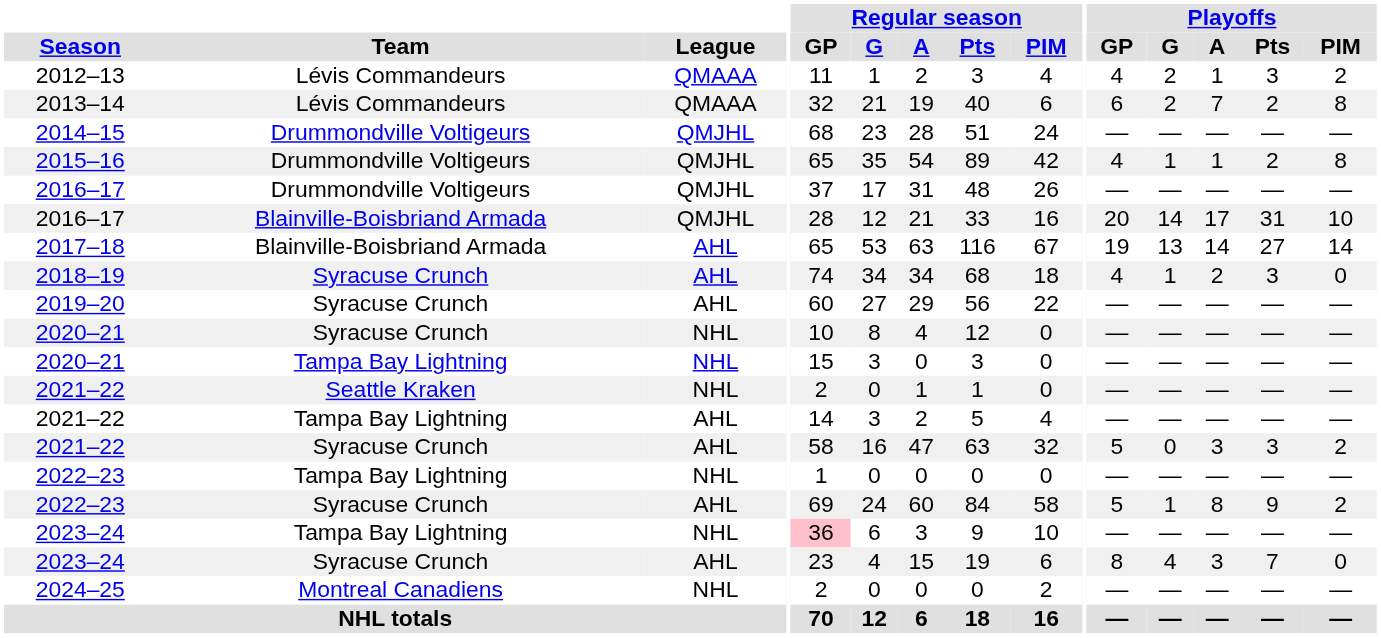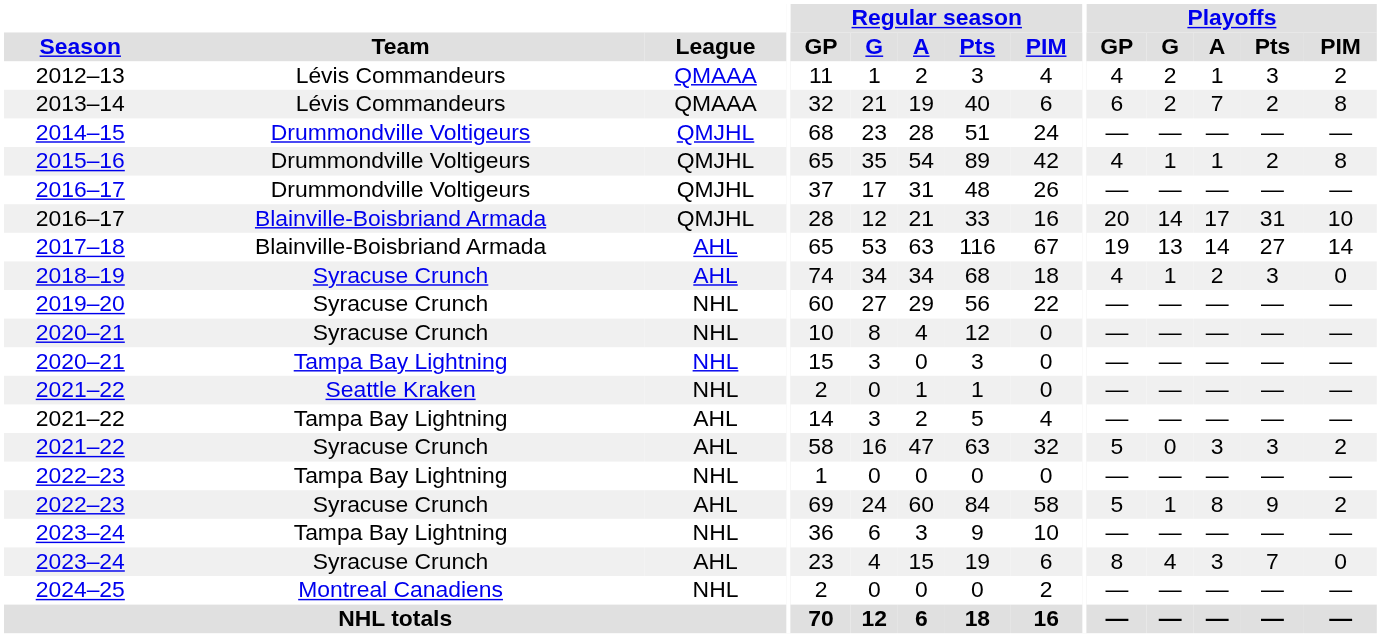 <table border="0" cellpadding="1" cellspacing="0" style="text-align:center; width:60em">
 <tr bgcolor="#e0e0e0">
 <th colspan="3" bgcolor="#ffffff"></th>
 <th rowspan="99" bgcolor="#ffffff"></th>
 <th colspan="5"><a href='#'>Regular season</a></th>
 <th rowspan="99" bgcolor="#ffffff"></th>
 <th colspan="5"><a href='#'>Playoffs</a></th>
 </tr>
 <tr bgcolor="#e0e0e0">
 <th><a href='#'>Season</a></th>
 <th>Team</th>
 <th>League</th>
 <th>GP</th>
 <th><a href='#'>G</a></th>
 <th><a href='#'>A</a></th>
 <th><a href='#'>Pts</a></th>
 <th><a href='#'>PIM</a></th>
 <th>GP</th>
 <th>G</th>
 <th>A</th>
 <th>Pts</th>
 <th>PIM</th>
 </tr>
 <tr>
 <td>2012–13</td>
 <td>Lévis Commandeurs</td>
 <td><a href='#'>QMAAA</a></td>
 <td>11</td>
 <td>1</td>
 <td>2</td>
 <td>3</td>
 <td>4</td>
 <td>4</td>
 <td>2</td>
 <td>1</td>
 <td>3</td>
 <td>2</td>
 </tr>
 <tr bgcolor="#f0f0f0">
 <td>2013–14</td>
 <td>Lévis Commandeurs</td>
 <td>QMAAA</td>
 <td>32</td>
 <td>21</td>
 <td>19</td>
 <td>40</td>
 <td>6</td>
 <td>6</td>
 <td>2</td>
 <td>7</td>
 <td>2</td>
 <td>8</td>
 </tr>
 <tr>
 <td><a href='#'>2014–15</a></td>
 <td><a href='#'>Drummondville Voltigeurs</a></td>
 <td><a href='#'>QMJHL</a></td>
 <td>68</td>
 <td>23</td>
 <td>28</td>
 <td>51</td>
 <td>24</td>
 <td>—</td>
 <td>—</td>
 <td>—</td>
 <td>—</td>
 <td>—</td>
 </tr>
 <tr bgcolor="#f0f0f0">
 <td><a href='#'>2015–16</a></td>
 <td>Drummondville Voltigeurs</td>
 <td>QMJHL</td>
 <td>65</td>
 <td>35</td>
 <td>54</td>
 <td>89</td>
 <td>42</td>
 <td>4</td>
 <td>1</td>
 <td>1</td>
 <td>2</td>
 <td>8</td>
 </tr>
 <tr>
 <td><a href='#'>2016–17</a></td>
 <td>Drummondville Voltigeurs</td>
 <td>QMJHL</td>
 <td>37</td>
 <td>17</td>
 <td>31</td>
 <td>48</td>
 <td>26</td>
 <td>—</td>
 <td>—</td>
 <td>—</td>
 <td>—</td>
 <td>—</td>
 </tr>
 <tr bgcolor="#f0f0f0">
 <td>2016–17</td>
 <td><a href='#'>Blainville-Boisbriand Armada</a></td>
 <td>QMJHL</td>
 <td>28</td>
 <td>12</td>
 <td>21</td>
 <td>33</td>
 <td>16</td>
 <td>20</td>
 <td>14</td>
 <td>17</td>
 <td>31</td>
 <td>10</td>
 </tr>
 <tr>
 <td><a href='#'>2017–18</a></td>
 <td>Blainville-Boisbriand Armada</td>
 <td><a href='#'>AHL</a></td>
 <td>65</td>
 <td>53</td>
 <td>63</td>
 <td>116</td>
 <td>67</td>
 <td>19</td>
 <td>13</td>
 <td>14</td>
 <td>27</td>
 <td>14</td>
 </tr>
 <tr bgcolor="#f0f0f0">
 <td><a href='#'>2018–19</a></td>
 <td><a href='#'>Syracuse Crunch</a></td>
 <td><a href='#'>AHL</a></td>
 <td>74</td>
 <td>34</td>
 <td>34</td>
 <td>68</td>
 <td>18</td>
 <td>4</td>
 <td>1</td>
 <td>2</td>
 <td>3</td>
 <td>0</td>
 </tr>
 <tr>
 <td><a href='#'>2019–20</a></td>
 <td>Syracuse Crunch</td>
-<td>AHL</td>
+<td>NHL</td>
 <td>60</td>
 <td>27</td>
 <td>29</td>
 <td>56</td>
 <td>22</td>
 <td>—</td>
 <td>—</td>
 <td>—</td>
 <td>—</td>
 <td>—</td>
 </tr>
 <tr bgcolor="#f0f0f0">
 <td><a href='#'>2020–21</a></td>
 <td>Syracuse Crunch</td>
 <td>NHL</td>
 <td>10</td>
 <td>8</td>
 <td>4</td>
 <td>12</td>
 <td>0</td>
 <td>—</td>
 <td>—</td>
 <td>—</td>
 <td>—</td>
 <td>—</td>
 </tr>
 <tr>
 <td><a href='#'>2020–21</a></td>
 <td><a href='#'>Tampa Bay Lightning</a></td>
 <td><a href='#'>NHL</a></td>
 <td>15</td>
 <td>3</td>
 <td>0</td>
 <td>3</td>
 <td>0</td>
 <td>—</td>
 <td>—</td>
 <td>—</td>
 <td>—</td>
 <td>—</td>
 </tr>
 <tr bgcolor="#f0f0f0">
 <td><a href='#'>2021–22</a></td>
 <td><a href='#'>Seattle Kraken</a></td>
 <td>NHL</td>
 <td>2</td>
 <td>0</td>
 <td>1</td>
 <td>1</td>
 <td>0</td>
 <td>—</td>
 <td>—</td>
 <td>—</td>
 <td>—</td>
 <td>—</td>
 </tr>
 <tr>
 <td>2021–22</td>
 <td>Tampa Bay Lightning</td>
 <td>AHL</td>
 <td>14</td>
 <td>3</td>
 <td>2</td>
 <td>5</td>
 <td>4</td>
 <td>—</td>
 <td>—</td>
 <td>—</td>
 <td>—</td>
 <td>—</td>
 </tr>
 <tr bgcolor="#f0f0f0">
 <td><a href='#'>2021–22</a></td>
 <td>Syracuse Crunch</td>
 <td>AHL</td>
 <td>58</td>
 <td>16</td>
 <td>47</td>
 <td>63</td>
 <td>32</td>
 <td>5</td>
 <td>0</td>
 <td>3</td>
 <td>3</td>
 <td>2</td>
 </tr>
 <tr>
 <td><a href='#'>2022–23</a></td>
 <td>Tampa Bay Lightning</td>
 <td>NHL</td>
 <td>1</td>
 <td>0</td>
 <td>0</td>
 <td>0</td>
 <td>0</td>
 <td>—</td>
 <td>—</td>
 <td>—</td>
 <td>—</td>
 <td>—</td>
 </tr>
 <tr bgcolor="#f0f0f0">
 <td><a href='#'>2022–23</a></td>
 <td>Syracuse Crunch</td>
 <td>AHL</td>
 <td>69</td>
 <td>24</td>
 <td>60</td>
 <td>84</td>
 <td>58</td>
 <td>5</td>
 <td>1</td>
 <td>8</td>
 <td>9</td>
 <td>2</td>
 </tr>
 <tr>
 <td><a href='#'>2023–24</a></td>
 <td>Tampa Bay Lightning</td>
 <td>NHL</td>
-<td style="background: pink;">36</td>
+<td>36</td>
 <td>6</td>
 <td>3</td>
 <td>9</td>
 <td>10</td>
 <td>—</td>
 <td>—</td>
 <td>—</td>
 <td>—</td>
 <td>—</td>
 </tr>
 <tr bgcolor="#f0f0f0">
 <td><a href='#'>2023–24</a></td>
 <td>Syracuse Crunch</td>
 <td>AHL</td>
 <td>23</td>
 <td>4</td>
 <td>15</td>
 <td>19</td>
 <td>6</td>
 <td>8</td>
 <td>4</td>
 <td>3</td>
 <td>7</td>
 <td>0</td>
 </tr>
 <tr>
 <td><a href='#'>2024–25</a></td>
 <td><a href='#'>Montreal Canadiens</a></td>
 <td>NHL</td>
 <td>2</td>
 <td>0</td>
 <td>0</td>
 <td>0</td>
 <td>2</td>
 <td>—</td>
 <td>—</td>
 <td>—</td>
 <td>—</td>
 <td>—</td>
 </tr>
 <tr bgcolor="#e0e0e0">
 <th colspan="3">NHL totals</th>
 <th>70</th>
 <th>12</th>
 <th>6</th>
 <th>18</th>
 <th>16</th>
 <th>—</th>
 <th>—</th>
 <th>—</th>
 <th>—</th>
 <th>—</th>
 </tr>
 </table>
